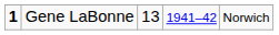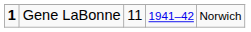 <table class="wikitable">
 <tr>
 </tr>
 <tr>
 <td><strong>1</strong></td>
 <td>Gene LaBonne</td>
-<td>13</td>
+<td>11</td>
 <td style="font-size:80%;"><a href='#'>1941–42</a></td>
 <td style="font-size:80%;">Norwich</td>
 </tr>
 </table>
